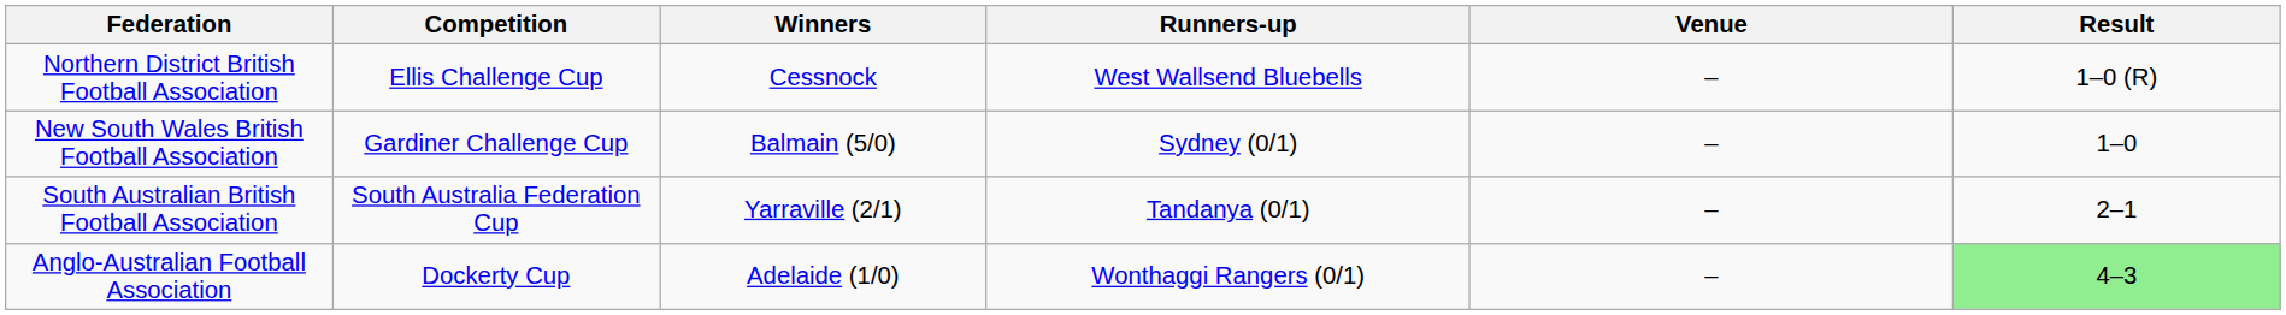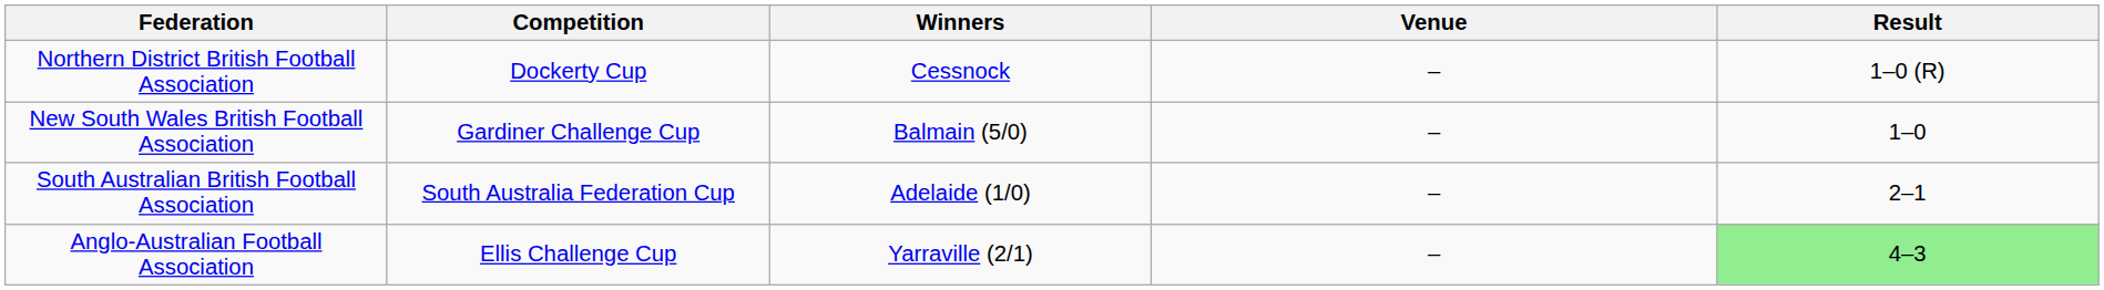 <table class="wikitable" width="75%">
 <tr>
 <th style="width:10em">Federation</th>
 <th style="width:10em">Competition</th>
 <th style="width:10em">Winners</th>
-<th style="width:15em">Runners-up</th>
 <th style="width:15em">Venue</th>
 <th style="width:10em">Result</th>
 </tr>
 <tr>
 <td align="center"><a href='#'>Northern District British Football Association</a></td>
-<td align="center"><a href='#'>Ellis Challenge Cup</a></td>
+<td align="center"><a href='#'>Dockerty Cup</a></td>
 <td align="center"><a href='#'>Cessnock</a></td>
-<td align="center"><a href='#'>West Wallsend Bluebells</a></td>
 <td align="center">–</td>
 <td align="center">1–0 (R)</td>
 </tr>
 <tr>
 <td align="center"><a href='#'>New South Wales British Football Association</a></td>
 <td align="center"><a href='#'>Gardiner Challenge Cup</a></td>
 <td align="center"><a href='#'>Balmain</a> (5/0)</td>
-<td align="center"><a href='#'>Sydney</a> (0/1)</td>
 <td align="center">–</td>
 <td align="center">1–0</td>
 </tr>
 <tr>
 <td align="center"><a href='#'>South Australian British Football Association</a></td>
 <td align="center"><a href='#'>South Australia Federation Cup</a></td>
-<td align="center"><a href='#'>Yarraville</a> (2/1)</td>
-<td align="center"><a href='#'>Tandanya</a> (0/1)</td>
+<td align="center"><a href='#'>Adelaide</a> (1/0)</td>
 <td align="center">–</td>
 <td align="center">2–1</td>
 </tr>
 <tr>
 <td align="center"><a href='#'>Anglo-Australian Football Association</a></td>
-<td align="center"><a href='#'>Dockerty Cup</a></td>
-<td align="center"><a href='#'>Adelaide</a> (1/0)</td>
-<td align="center"><a href='#'>Wonthaggi Rangers</a> (0/1)</td>
+<td align="center"><a href='#'>Ellis Challenge Cup</a></td>
+<td align="center"><a href='#'>Yarraville</a> (2/1)</td>
 <td align="center">–</td>
 <td align="center" style="background: lightgreen;">4–3</td>
 </tr>
 </table>
